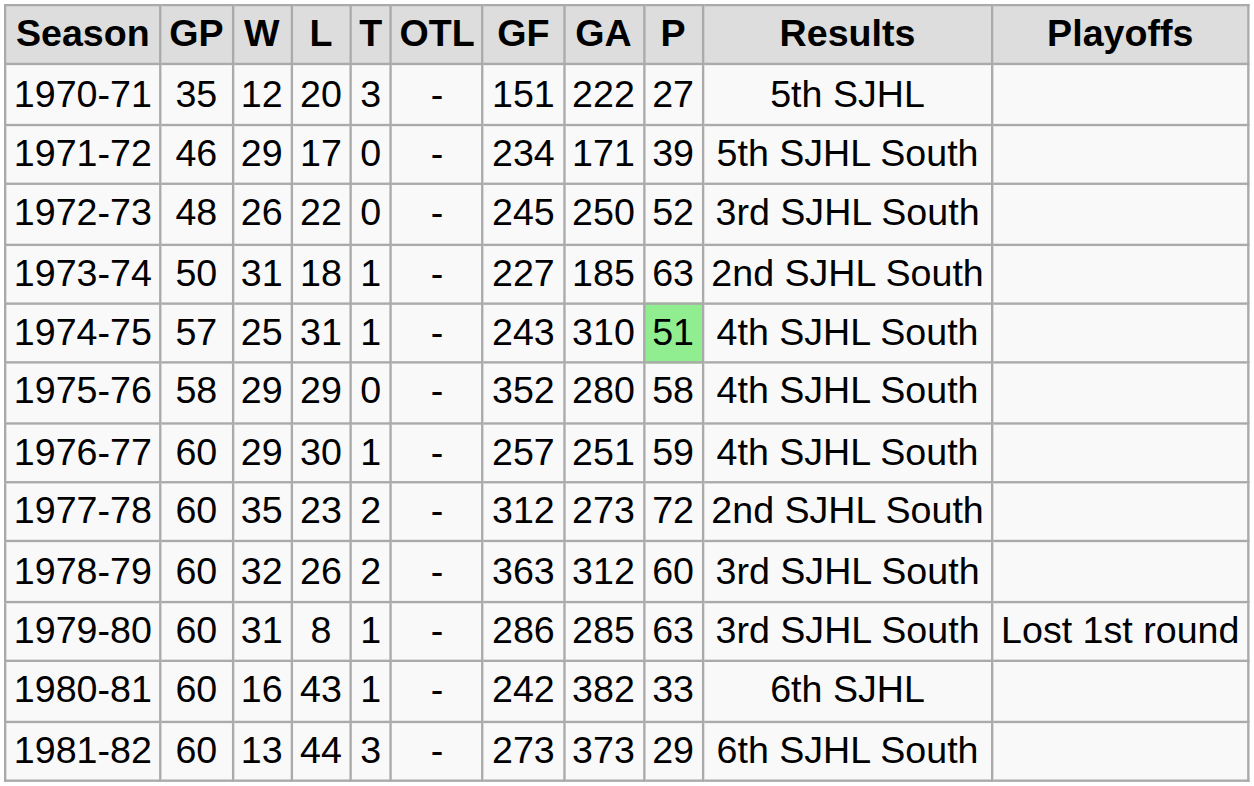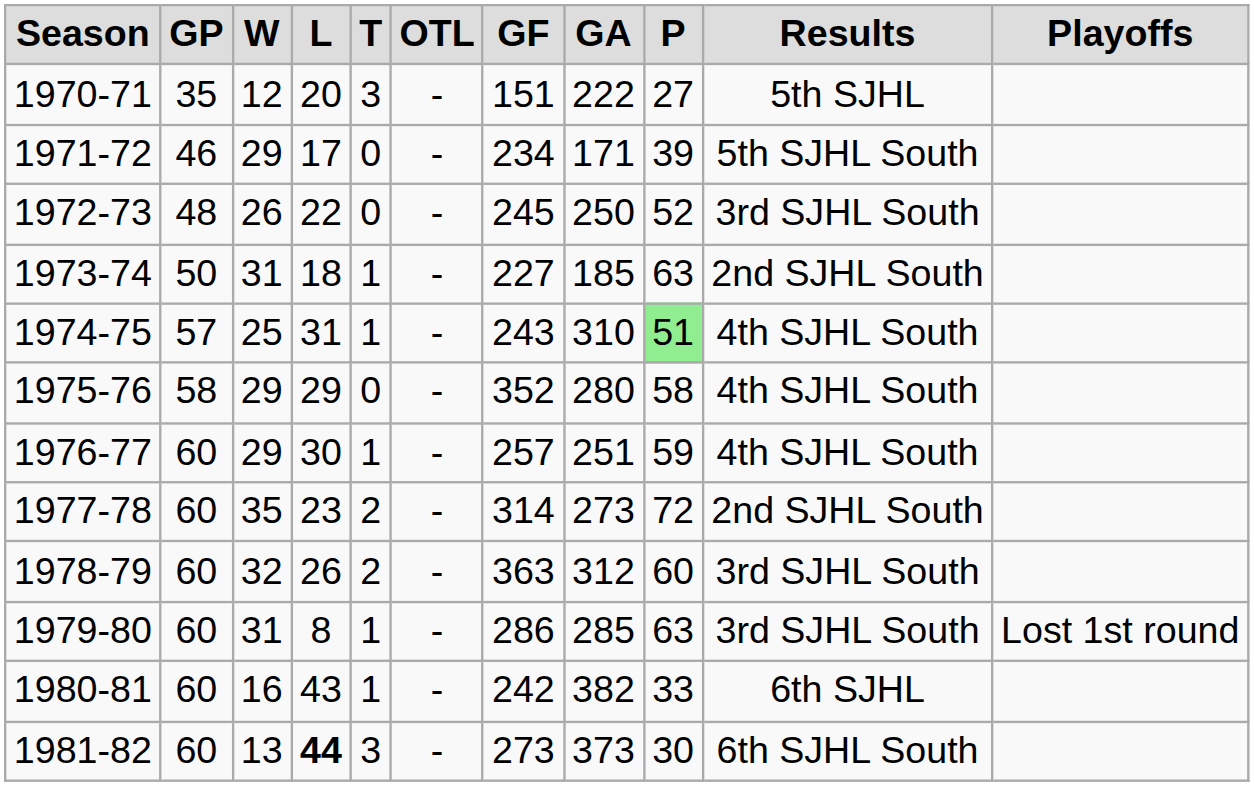 <table class="wikitable">
 <tr align="center"  bgcolor="#dddddd">
 <td><strong>Season</strong></td>
 <td><strong>GP</strong></td>
 <td><strong>W</strong></td>
 <td><strong>L</strong></td>
 <td><strong>T</strong></td>
 <td><strong>OTL</strong></td>
 <td><strong>GF</strong></td>
 <td><strong>GA</strong></td>
 <td><strong>P</strong></td>
 <td><strong>Results</strong></td>
 <td><strong>Playoffs</strong></td>
 </tr>
 <tr align="center">
 <td>1970-71</td>
 <td>35</td>
 <td>12</td>
 <td>20</td>
 <td>3</td>
 <td>-</td>
 <td>151</td>
 <td>222</td>
 <td>27</td>
 <td>5th SJHL</td>
 <td></td>
 </tr>
 <tr align="center">
 <td>1971-72</td>
 <td>46</td>
 <td>29</td>
 <td>17</td>
 <td>0</td>
 <td>-</td>
 <td>234</td>
 <td>171</td>
 <td>39</td>
 <td>5th SJHL South</td>
 <td></td>
 </tr>
 <tr align="center">
 <td>1972-73</td>
 <td>48</td>
 <td>26</td>
 <td>22</td>
 <td>0</td>
 <td>-</td>
 <td>245</td>
 <td>250</td>
 <td>52</td>
 <td>3rd SJHL South</td>
 <td></td>
 </tr>
 <tr align="center">
 <td>1973-74</td>
 <td>50</td>
 <td>31</td>
 <td>18</td>
 <td>1</td>
 <td>-</td>
 <td>227</td>
 <td>185</td>
 <td>63</td>
 <td>2nd SJHL South</td>
 <td></td>
 </tr>
 <tr align="center">
 <td>1974-75</td>
 <td>57</td>
 <td>25</td>
 <td>31</td>
 <td>1</td>
 <td>-</td>
 <td>243</td>
 <td>310</td>
 <td style="background: lightgreen;">51</td>
 <td>4th SJHL South</td>
 <td></td>
 </tr>
 <tr align="center">
 <td>1975-76</td>
 <td>58</td>
 <td>29</td>
 <td>29</td>
 <td>0</td>
 <td>-</td>
 <td>352</td>
 <td>280</td>
 <td>58</td>
 <td>4th SJHL South</td>
 <td></td>
 </tr>
 <tr align="center">
 <td>1976-77</td>
 <td>60</td>
 <td>29</td>
 <td>30</td>
 <td>1</td>
 <td>-</td>
 <td>257</td>
 <td>251</td>
 <td>59</td>
 <td>4th SJHL South</td>
 <td></td>
 </tr>
 <tr align="center">
 <td>1977-78</td>
 <td>60</td>
 <td>35</td>
 <td>23</td>
 <td>2</td>
 <td>-</td>
-<td>312</td>
+<td>314</td>
 <td>273</td>
 <td>72</td>
 <td>2nd SJHL South</td>
 <td></td>
 </tr>
 <tr align="center">
 <td>1978-79</td>
 <td>60</td>
 <td>32</td>
 <td>26</td>
 <td>2</td>
 <td>-</td>
 <td>363</td>
 <td>312</td>
 <td>60</td>
 <td>3rd SJHL South</td>
 <td></td>
 </tr>
 <tr align="center">
 <td>1979-80</td>
 <td>60</td>
 <td>31</td>
 <td>8</td>
 <td>1</td>
 <td>-</td>
 <td>286</td>
 <td>285</td>
 <td>63</td>
 <td>3rd SJHL South</td>
 <td>Lost 1st round</td>
 </tr>
 <tr align="center">
 <td>1980-81</td>
 <td>60</td>
 <td>16</td>
 <td>43</td>
 <td>1</td>
 <td>-</td>
 <td>242</td>
 <td>382</td>
 <td>33</td>
 <td>6th SJHL</td>
 <td></td>
 </tr>
 <tr align="center">
 <td>1981-82</td>
 <td>60</td>
 <td>13</td>
-<td>44</td>
+<td><strong>44</strong></td>
 <td>3</td>
 <td>-</td>
 <td>273</td>
 <td>373</td>
-<td>29</td>
+<td>30</td>
 <td>6th SJHL South</td>
 <td></td>
 </tr>
 </table>
